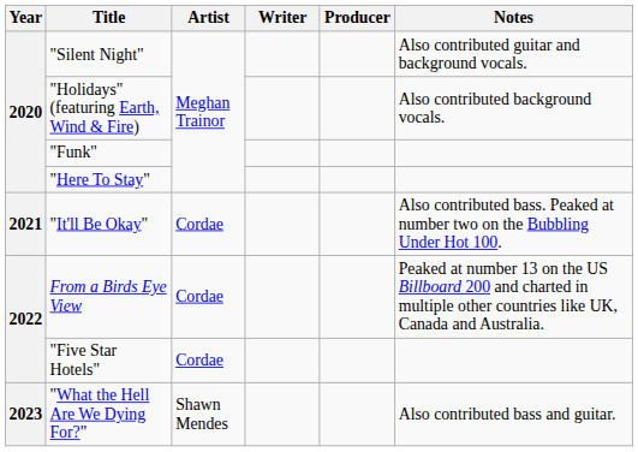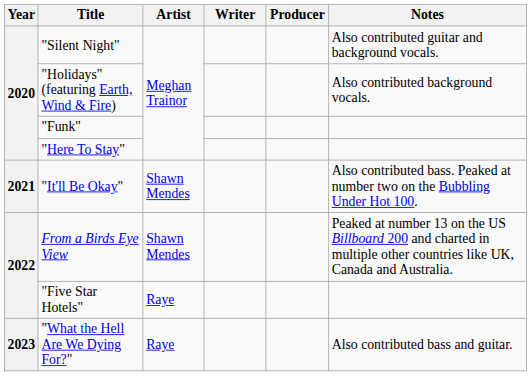 <table class="wikitable plainrowheaders sortable">
 <tr>
 <th scope="col">Year</th>
 <th scope="col">Title</th>
 <th scope="col">Artist</th>
 <th scope="col" width=65>Writer</th>
 <th scope="col" width=65>Producer</th>
 <th scope="col" class="unsortable">Notes</th>
 </tr>
 <tr>
 <th rowspan="4" scope="row">2020</th>
 <td>"Silent Night"</td>
 <td rowspan="4"><a href='#'>Meghan Trainor</a></td>
 <td></td>
 <td></td>
 <td>Also contributed guitar and background vocals.</td>
 </tr>
 <tr>
 <td>"Holidays" (featuring <a href='#'>Earth, Wind & Fire</a>)</td>
 <td></td>
 <td></td>
 <td>Also contributed background vocals.</td>
 </tr>
 <tr>
 <td>"Funk"</td>
 <td></td>
 <td></td>
 <td></td>
 </tr>
 <tr>
 <td>"<a href='#'>Here To Stay</a>"</td>
 <td></td>
 <td></td>
 <td></td>
 </tr>
 <tr>
 <th scope="row">2021</th>
 <td>"<a href='#'>It'll Be Okay</a>"</td>
-<td><a href='#'>Cordae</a></td>
+<td><a href='#'>Shawn Mendes</a></td>
 <td></td>
 <td></td>
 <td>Also contributed bass. Peaked at number two on the <a href='#'>Bubbling Under Hot 100</a>.</td>
 </tr>
 <tr>
 <th rowspan="2" scope="row">2022</th>
 <td><em><a href='#'>From a Birds Eye View</a></em></td>
-<td><a href='#'>Cordae</a></td>
+<td><a href='#'>Shawn Mendes</a></td>
 <td></td>
 <td></td>
 <td>Peaked at number 13 on the US <a href='#'><em>Billboard</em> 200</a> and charted in multiple other countries like UK, Canada and Australia.</td>
 </tr>
 <tr>
 <td>"Five Star Hotels"</td>
-<td><a href='#'>Cordae</a></td>
+<td><a href='#'>Raye</a></td>
 <td></td>
 <td></td>
 </tr>
 <tr>
 <th scope="row">2023</th>
 <td>"<a href='#'>What the Hell Are We Dying For?</a>"</td>
-<td>Shawn Mendes</td>
+<td><a href='#'>Raye</a></td>
 <td></td>
 <td></td>
 <td>Also contributed bass and guitar.</td>
 </tr>
 </table>
